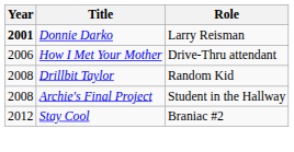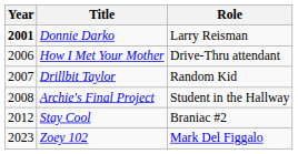 <table class="wikitable">
 <tr>
 <th>Year</th>
 <th>Title</th>
 <th>Role</th>
 </tr>
 <tr>
 <td><strong>2001</strong></td>
 <td><em><a href='#'>Donnie Darko</a></em></td>
 <td>Larry Reisman</td>
 </tr>
 <tr>
 <td>2006</td>
 <td><em><a href='#'>How I Met Your Mother</a></em></td>
 <td>Drive-Thru attendant</td>
 </tr>
 <tr>
-<td>2008</td>
+<td>2007</td>
 <td><em><a href='#'>Drillbit Taylor</a></em></td>
 <td>Random Kid</td>
 </tr>
 <tr>
 <td>2008</td>
 <td><em><a href='#'>Archie's Final Project</a></em></td>
 <td>Student in the Hallway</td>
 </tr>
 <tr>
 <td>2012</td>
 <td><em><a href='#'>Stay Cool</a></em></td>
 <td>Braniac #2</td>
 </tr>
+<tr>
+<td>2023</td>
+<td><em><a href='#'>Zoey 102</a></em></td>
+<td><a href='#'>Mark Del Figgalo</a></td>
+</tr>
 </table>
